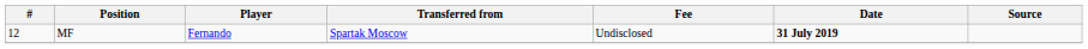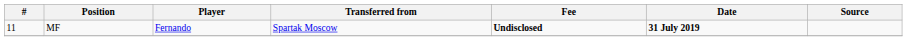 <table class="wikitable sortable" style="width:90%; text-align:center; font-size:95%; text-align:left;">
 <tr>
 <th>#</th>
 <th>Position</th>
 <th>Player</th>
 <th>Transferred from</th>
 <th>Fee</th>
 <th>Date</th>
 <th>Source</th>
 </tr>
 <tr>
-<td>12</td>
+<td>11</td>
 <td>MF</td>
 <td> <a href='#'>Fernando</a></td>
 <td> <a href='#'>Spartak Moscow</a></td>
-<td>Undisclosed</td>
+<td><strong>Undisclosed</strong></td>
 <td><strong>31 July 2019</strong></td>
 <td></td>
 </tr>
 <tr>
 </tr>
 </table>
